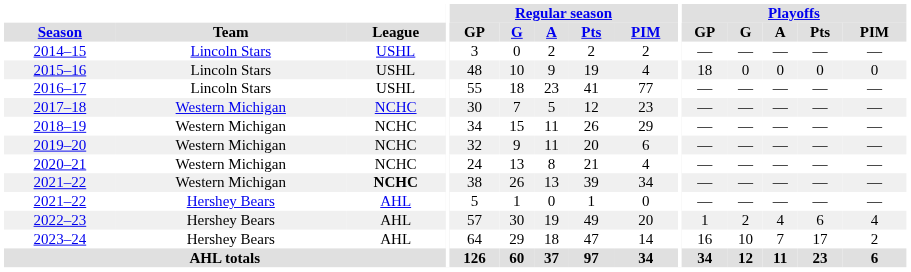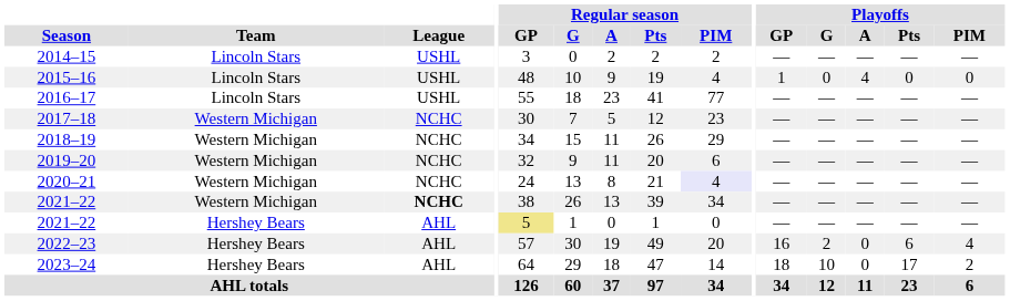 <table border="0" cellpadding="1" cellspacing="0" style="text-align:center; width:60em;">
 <tr bgcolor="e0e0e0">
 <th colspan="3" bgcolor="ffffff"></th>
 <th rowspan="99" bgcolor="ffffff"></th>
 <th colspan="5"><a href='#'>Regular season</a></th>
 <th rowspan="99" bgcolor="ffffff"></th>
 <th colspan="5"><a href='#'>Playoffs</a></th>
 </tr>
 <tr bgcolor="e0e0e0">
 <th><a href='#'>Season</a></th>
 <th>Team</th>
 <th>League</th>
 <th>GP</th>
 <th><a href='#'>G</a></th>
 <th><a href='#'>A</a></th>
 <th><a href='#'>Pts</a></th>
 <th><a href='#'>PIM</a></th>
 <th>GP</th>
 <th>G</th>
 <th>A</th>
 <th>Pts</th>
 <th>PIM</th>
 </tr>
 <tr>
 <td><a href='#'>2014–15</a></td>
 <td><a href='#'>Lincoln Stars</a></td>
 <td><a href='#'>USHL</a></td>
 <td>3</td>
 <td>0</td>
 <td>2</td>
 <td>2</td>
 <td>2</td>
 <td>—</td>
 <td>—</td>
 <td>—</td>
 <td>—</td>
 <td>—</td>
 </tr>
 <tr bgcolor="f0f0f0">
 <td><a href='#'>2015–16</a></td>
 <td>Lincoln Stars</td>
 <td>USHL</td>
 <td>48</td>
 <td>10</td>
 <td>9</td>
 <td>19</td>
 <td>4</td>
-<td>18</td>
+<td>1</td>
 <td>0</td>
-<td>0</td>
+<td>4</td>
 <td>0</td>
 <td>0</td>
 </tr>
 <tr>
 <td><a href='#'>2016–17</a></td>
 <td>Lincoln Stars</td>
 <td>USHL</td>
 <td>55</td>
 <td>18</td>
 <td>23</td>
 <td>41</td>
 <td>77</td>
 <td>—</td>
 <td>—</td>
 <td>—</td>
 <td>—</td>
 <td>—</td>
 </tr>
 <tr bgcolor="f0f0f0">
 <td><a href='#'>2017–18</a></td>
 <td><a href='#'>Western Michigan</a></td>
 <td><a href='#'>NCHC</a></td>
 <td>30</td>
 <td>7</td>
 <td>5</td>
 <td>12</td>
 <td>23</td>
 <td>—</td>
 <td>—</td>
 <td>—</td>
 <td>—</td>
 <td>—</td>
 </tr>
 <tr>
 <td><a href='#'>2018–19</a></td>
 <td>Western Michigan</td>
 <td>NCHC</td>
 <td>34</td>
 <td>15</td>
 <td>11</td>
 <td>26</td>
 <td>29</td>
 <td>—</td>
 <td>—</td>
 <td>—</td>
 <td>—</td>
 <td>—</td>
 </tr>
 <tr bgcolor="f0f0f0">
 <td><a href='#'>2019–20</a></td>
 <td>Western Michigan</td>
 <td>NCHC</td>
 <td>32</td>
 <td>9</td>
 <td>11</td>
 <td>20</td>
 <td>6</td>
 <td>—</td>
 <td>—</td>
 <td>—</td>
 <td>—</td>
 <td>—</td>
 </tr>
 <tr>
 <td><a href='#'>2020–21</a></td>
 <td>Western Michigan</td>
 <td>NCHC</td>
 <td>24</td>
 <td>13</td>
 <td>8</td>
 <td>21</td>
-<td>4</td>
+<td style="background: lavender;">4</td>
 <td>—</td>
 <td>—</td>
 <td>—</td>
 <td>—</td>
 <td>—</td>
 </tr>
 <tr bgcolor="f0f0f0">
 <td><a href='#'>2021–22</a></td>
 <td>Western Michigan</td>
 <td><strong>NCHC</strong></td>
 <td>38</td>
 <td>26</td>
 <td>13</td>
 <td>39</td>
 <td>34</td>
 <td>—</td>
 <td>—</td>
 <td>—</td>
 <td>—</td>
 <td>—</td>
 </tr>
 <tr>
 <td><a href='#'>2021–22</a></td>
 <td><a href='#'>Hershey Bears</a></td>
 <td><a href='#'>AHL</a></td>
-<td>5</td>
+<td style="background: khaki;">5</td>
 <td>1</td>
 <td>0</td>
 <td>1</td>
 <td>0</td>
 <td>—</td>
 <td>—</td>
 <td>—</td>
 <td>—</td>
 <td>—</td>
 </tr>
 <tr bgcolor="f0f0f0">
 <td><a href='#'>2022–23</a></td>
 <td>Hershey Bears</td>
 <td>AHL</td>
 <td>57</td>
 <td>30</td>
 <td>19</td>
 <td>49</td>
 <td>20</td>
-<td>1</td>
+<td>16</td>
 <td>2</td>
-<td>4</td>
+<td>0</td>
 <td>6</td>
 <td>4</td>
 </tr>
 <tr>
 <td><a href='#'>2023–24</a></td>
 <td>Hershey Bears</td>
 <td>AHL</td>
 <td>64</td>
 <td>29</td>
 <td>18</td>
 <td>47</td>
 <td>14</td>
-<td>16</td>
+<td>18</td>
 <td>10</td>
-<td>7</td>
+<td>0</td>
 <td>17</td>
 <td>2</td>
 </tr>
 <tr bgcolor="e0e0e0">
 <th colspan="3">AHL totals</th>
 <th>126</th>
 <th>60</th>
 <th>37</th>
 <th>97</th>
 <th>34</th>
 <th>34</th>
 <th>12</th>
 <th>11</th>
 <th>23</th>
 <th>6</th>
 </tr>
 </table>
